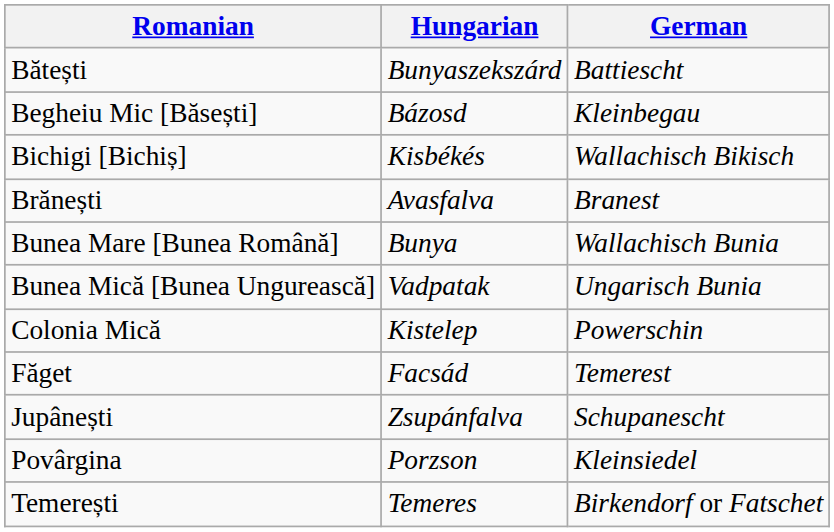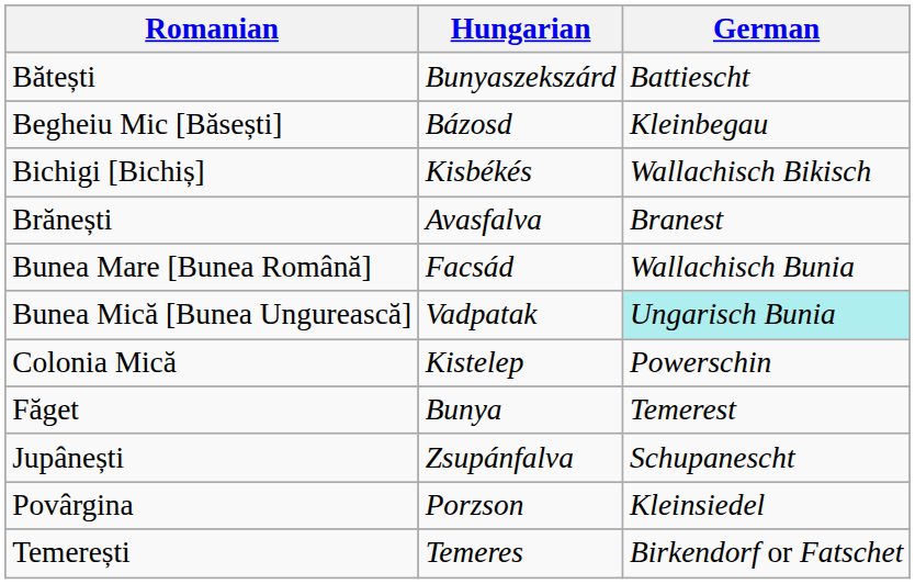 <table class="wikitable">
 <tr>
 <th><a href='#'>Romanian</a></th>
 <th><a href='#'>Hungarian</a></th>
 <th><a href='#'>German</a></th>
 </tr>
 <tr>
 <td>Bătești</td>
 <td><em>Bunyaszekszárd</em></td>
 <td><em>Battiescht</em></td>
 </tr>
 <tr>
 <td>Begheiu Mic [Băsești]</td>
 <td><em>Bázosd</em></td>
 <td><em>Kleinbegau</em></td>
 </tr>
 <tr>
 <td>Bichigi [Bichiș]</td>
 <td><em>Kisbékés</em></td>
 <td><em>Wallachisch Bikisch</em></td>
 </tr>
 <tr>
 <td>Brănești</td>
 <td><em>Avasfalva</em></td>
 <td><em>Branest</em></td>
 </tr>
 <tr>
 <td>Bunea Mare [Bunea Română]</td>
-<td><em>Bunya</em></td>
+<td><em>Facsád</em></td>
 <td><em>Wallachisch Bunia</em></td>
 </tr>
 <tr>
 <td>Bunea Mică [Bunea Ungurească]</td>
 <td><em>Vadpatak</em></td>
-<td><em>Ungarisch Bunia</em></td>
+<td style="background: paleturquoise;"><em>Ungarisch Bunia</em></td>
 </tr>
 <tr>
 <td>Colonia Mică</td>
 <td><em>Kistelep</em></td>
 <td><em>Powerschin</em></td>
 </tr>
 <tr>
 <td>Făget</td>
-<td><em>Facsád</em></td>
+<td><em>Bunya</em></td>
 <td><em>Temerest</em></td>
 </tr>
 <tr>
 <td>Jupânești</td>
 <td><em>Zsupánfalva</em></td>
 <td><em>Schupanescht</em></td>
 </tr>
 <tr>
 <td>Povârgina</td>
 <td><em>Porzson</em></td>
 <td><em>Kleinsiedel</em></td>
 </tr>
 <tr>
 <td>Temerești</td>
 <td><em>Temeres</em></td>
 <td><em>Birkendorf</em> or <em>Fatschet</em></td>
 </tr>
 </table>
